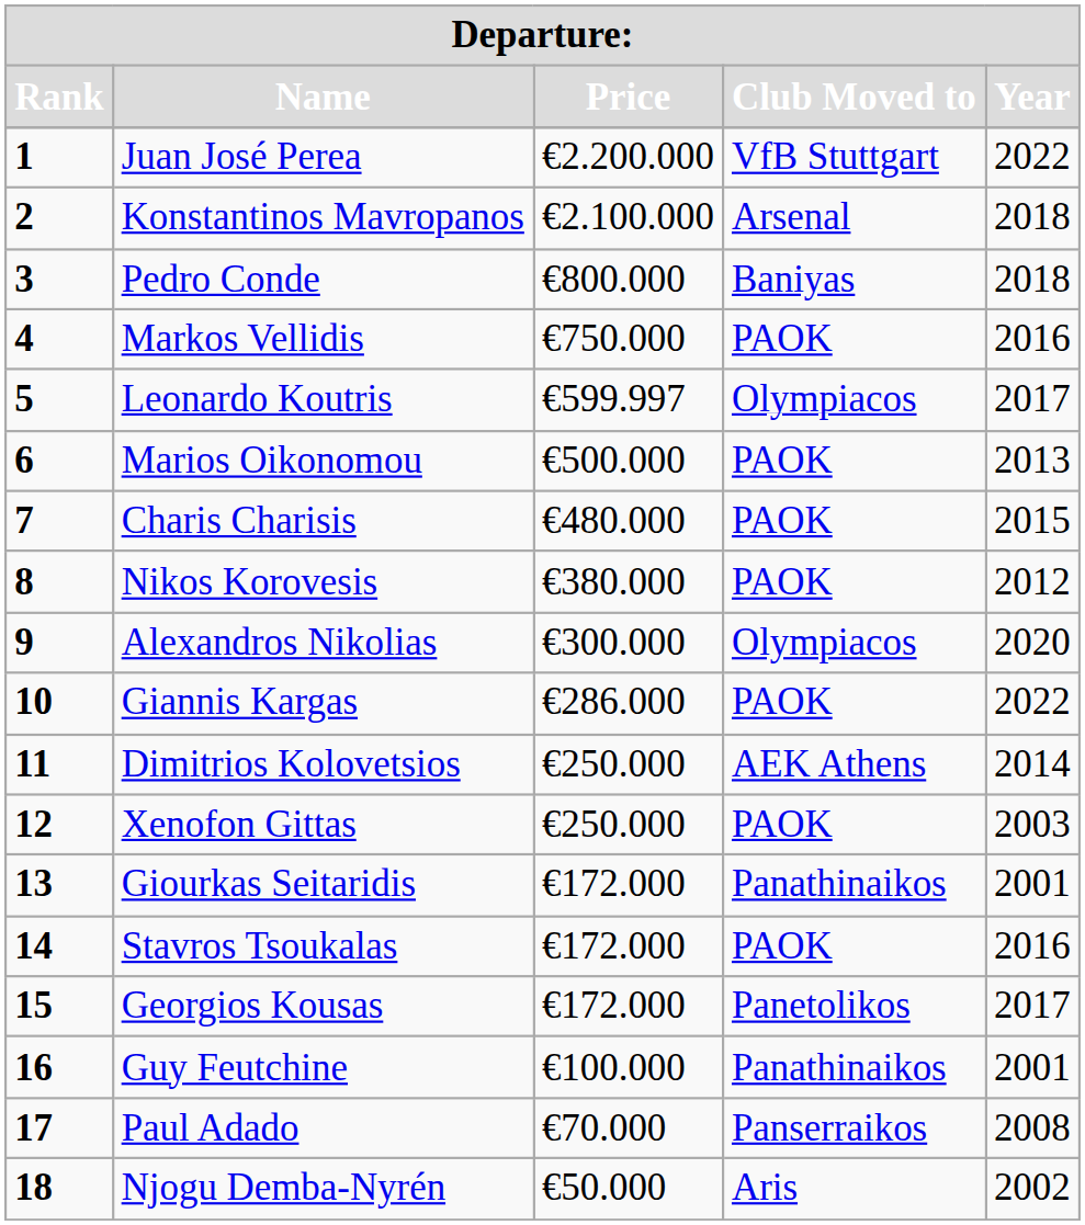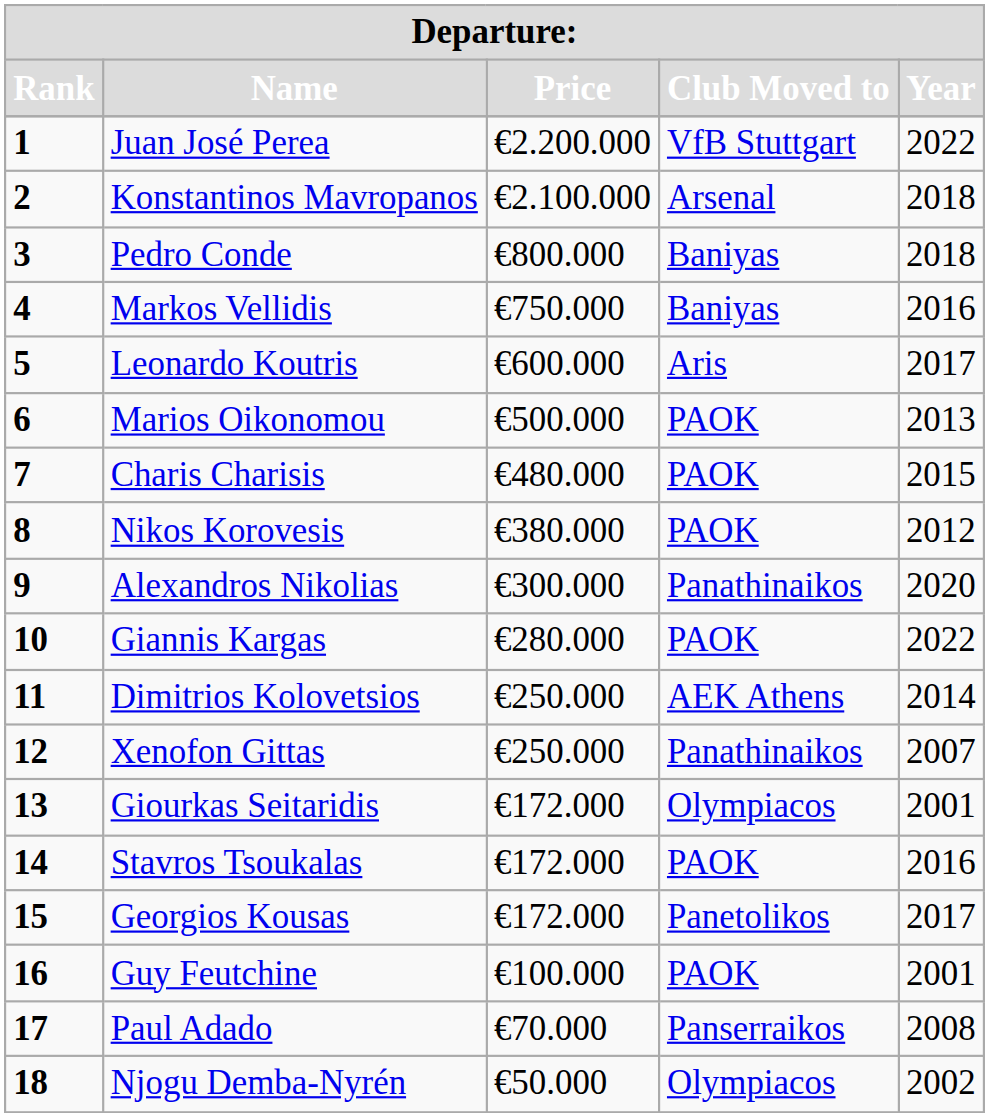 <table class="wikitable" style="text-align:left">
 <tr>
 <th colspan=16 style=background:#dcdcdc; text-align:center>Departure:</th>
 </tr>
 <tr>
 <th style="color:background; background:#dcdcdc;">Rank</th>
 <th style="color:background; background:#dcdcdc;">Name</th>
 <th style="color:background; background:#dcdcdc;">Price</th>
 <th style="color:background; background:#dcdcdc;">Club Moved to</th>
 <th style="color:background; background:#dcdcdc;">Year</th>
 </tr>
 <tr>
 </tr>
 <tr>
 <td><strong>1</strong></td>
 <td> <a href='#'>Juan José Perea</a></td>
 <td>€2.200.000</td>
 <td> <a href='#'>VfB Stuttgart</a></td>
 <td>2022</td>
 </tr>
 <tr>
 <td><strong>2</strong></td>
 <td> <a href='#'>Konstantinos Mavropanos</a></td>
 <td>€2.100.000</td>
 <td> <a href='#'>Arsenal</a></td>
 <td>2018</td>
 </tr>
 <tr>
 <td><strong>3</strong></td>
 <td> <a href='#'>Pedro Conde</a></td>
 <td>€800.000</td>
 <td> <a href='#'>Baniyas</a></td>
 <td>2018</td>
 </tr>
 <tr>
 <td><strong>4</strong></td>
 <td> <a href='#'>Markos Vellidis</a></td>
 <td>€750.000</td>
-<td> <a href='#'>PAOK</a></td>
+<td> <a href='#'>Baniyas</a></td>
 <td>2016</td>
 </tr>
 <tr>
 <td><strong>5</strong></td>
 <td> <a href='#'>Leonardo Koutris</a></td>
-<td>€599.997</td>
-<td> <a href='#'>Olympiacos</a></td>
+<td>€600.000</td>
+<td> <a href='#'>Aris</a></td>
 <td>2017</td>
 </tr>
 <tr>
 <td><strong>6</strong></td>
 <td> <a href='#'>Marios Oikonomou</a></td>
 <td>€500.000</td>
 <td> <a href='#'>PAOK</a></td>
 <td>2013</td>
 </tr>
 <tr>
 <td><strong>7</strong></td>
 <td> <a href='#'>Charis Charisis</a></td>
 <td>€480.000</td>
 <td> <a href='#'>PAOK</a></td>
 <td>2015</td>
 </tr>
 <tr>
 <td><strong>8</strong></td>
 <td> <a href='#'>Nikos Korovesis</a></td>
 <td>€380.000</td>
 <td> <a href='#'>PAOK</a></td>
 <td>2012</td>
 </tr>
 <tr>
 <td><strong>9</strong></td>
 <td> <a href='#'>Alexandros Nikolias</a></td>
 <td>€300.000</td>
-<td> <a href='#'>Olympiacos</a></td>
+<td> <a href='#'>Panathinaikos</a></td>
 <td>2020</td>
 </tr>
 <tr>
 <td><strong>10</strong></td>
 <td> <a href='#'>Giannis Kargas</a></td>
-<td>€286.000</td>
+<td>€280.000</td>
 <td> <a href='#'>PAOK</a></td>
 <td>2022</td>
 </tr>
 <tr>
 <td><strong>11</strong></td>
 <td> <a href='#'>Dimitrios Kolovetsios</a></td>
 <td>€250.000</td>
 <td> <a href='#'>AEK Athens</a></td>
 <td>2014</td>
 </tr>
 <tr>
 <td><strong>12</strong></td>
 <td> <a href='#'>Xenofon Gittas</a></td>
 <td>€250.000</td>
-<td> <a href='#'>PAOK</a></td>
-<td>2003</td>
+<td> <a href='#'>Panathinaikos</a></td>
+<td>2007</td>
 </tr>
 <tr>
 <td><strong>13</strong></td>
 <td> <a href='#'>Giourkas Seitaridis</a></td>
 <td>€172.000</td>
-<td> <a href='#'>Panathinaikos</a></td>
+<td> <a href='#'>Olympiacos</a></td>
 <td>2001</td>
 </tr>
 <tr>
 <td><strong>14</strong></td>
 <td> <a href='#'>Stavros Tsoukalas</a></td>
 <td>€172.000</td>
 <td> <a href='#'>PAOK</a></td>
 <td>2016</td>
 </tr>
 <tr>
 <td><strong>15</strong></td>
 <td> <a href='#'>Georgios Kousas</a></td>
 <td>€172.000</td>
 <td> <a href='#'>Panetolikos</a></td>
 <td>2017</td>
 </tr>
 <tr>
 <td><strong>16</strong></td>
 <td> <a href='#'>Guy Feutchine</a></td>
 <td>€100.000</td>
-<td> <a href='#'>Panathinaikos</a></td>
+<td> <a href='#'>PAOK</a></td>
 <td>2001</td>
 </tr>
 <tr>
 <td><strong>17</strong></td>
 <td> <a href='#'>Paul Adado</a></td>
 <td>€70.000</td>
 <td> <a href='#'>Panserraikos</a></td>
 <td>2008</td>
 </tr>
 <tr>
 <td><strong>18</strong></td>
 <td> <a href='#'>Njogu Demba-Nyrén</a></td>
 <td>€50.000</td>
-<td> <a href='#'>Aris</a></td>
+<td> <a href='#'>Olympiacos</a></td>
 <td>2002</td>
 </tr>
 <tr>
 </tr>
 </table>
